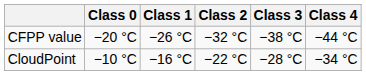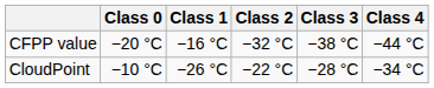 <table class="wikitable">
 <tr>
 <th></th>
 <th>Class 0</th>
 <th>Class 1</th>
 <th>Class 2</th>
 <th>Class 3</th>
 <th>Class 4</th>
 </tr>
 <tr>
 <td>CFPP value</td>
 <td align=right>−20 °C</td>
-<td align=right>−26 °C</td>
+<td align=right>−16 °C</td>
 <td align=right>−32 °C</td>
 <td align=right>−38 °C</td>
 <td align=right>−44 °C</td>
 </tr>
 <tr>
 <td>CloudPoint</td>
 <td align=right>−10 °C</td>
-<td align=right>−16 °C</td>
+<td align=right>−26 °C</td>
 <td align=right>−22 °C</td>
 <td align=right>−28 °C</td>
 <td align=right>−34 °C</td>
 </tr>
 </table>
